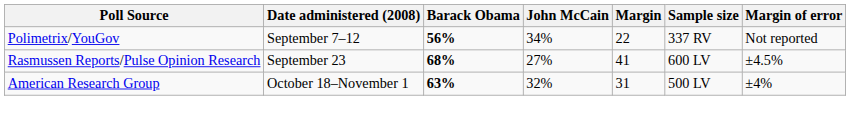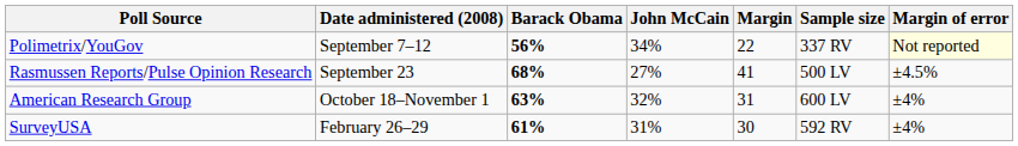 <table class="wikitable collapsible">
 <tr>
 <th>Poll Source</th>
 <th>Date administered (2008)</th>
 <th>Barack Obama</th>
 <th>John McCain</th>
 <th>Margin</th>
 <th>Sample size</th>
 <th>Margin of error</th>
 </tr>
 <tr>
 <td><a href='#'>Polimetrix</a>/<a href='#'>YouGov</a></td>
 <td>September 7–12</td>
 <td><strong>56%</strong></td>
 <td>34%</td>
 <td>22</td>
 <td>337 RV</td>
-<td>Not reported</td>
+<td style="background: lightyellow;">Not reported</td>
 </tr>
 <tr>
 <td><a href='#'>Rasmussen Reports</a>/<a href='#'>Pulse Opinion Research</a></td>
 <td>September 23</td>
 <td><strong>68%</strong></td>
 <td>27%</td>
 <td>41</td>
-<td>600 LV</td>
+<td>500 LV</td>
 <td>±4.5%</td>
 </tr>
 <tr>
 <td><a href='#'>American Research Group</a></td>
 <td>October 18–November 1</td>
 <td><strong>63%</strong></td>
 <td>32%</td>
 <td>31</td>
-<td>500 LV</td>
+<td>600 LV</td>
+<td>±4%</td>
+</tr>
+<tr>
+<td><a href='#'>SurveyUSA</a></td>
+<td>February 26–29</td>
+<td><strong>61%</strong></td>
+<td>31%</td>
+<td>30</td>
+<td>592 RV</td>
 <td>±4%</td>
 </tr>
 </table>
